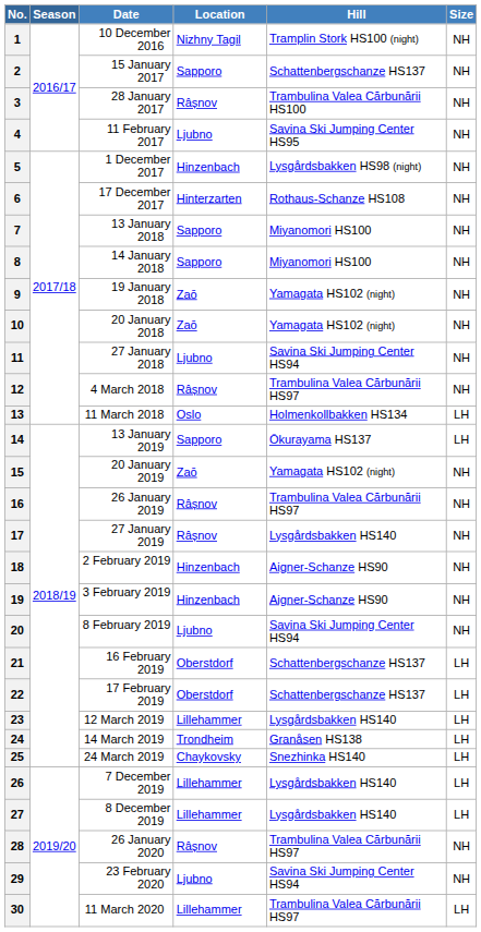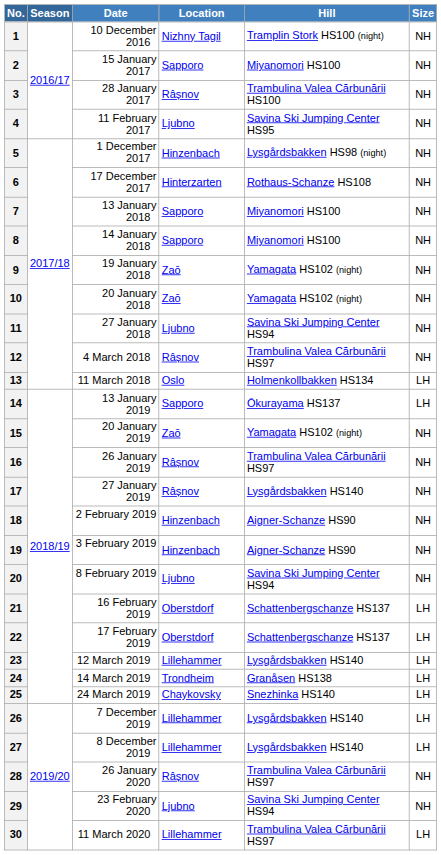 <table class="wikitable sortable" style="font-size:86%; line-height:15px; text-align:left; border:grey solid 1px; border-collapse:collapse; background:#ffffff;">
 <tr style="background:#efefef;">
 <th style="background-color:#369; color:white; width:10px;">No.</th>
 <th style="background-color:#369; color:white;  width:30px;">Season</th>
 <th style="background-color:#4180be; color:white; width:102px;">Date</th>
 <th style="background-color:#4180be; color:white; width:100px;">Location</th>
 <th style="background-color:#4180be; color:white; width:200px;">Hill</th>
 <th style="background-color:#4180be; color:white; width:25px;">Size</th>
 </tr>
 <tr>
 <th scope=row style="text-align:center;">1</th>
 <td align=center rowspan=4><a href='#'>2016/17</a></td>
 <td align=right>10 December 2016  </td>
 <td> <a href='#'>Nizhny Tagil</a></td>
 <td><a href='#'>Tramplin Stork</a> HS100 <small>(night)</small></td>
 <td align=center>NH</td>
 </tr>
 <tr>
 <th scope=row style="text-align:center;">2</th>
 <td align=right>15 January 2017  </td>
 <td> <a href='#'>Sapporo</a></td>
-<td><a href='#'>Schattenbergschanze</a> HS137</td>
+<td><a href='#'>Miyanomori</a> HS100</td>
 <td align=center>NH</td>
 </tr>
 <tr>
 <th scope=row style="text-align:center;">3</th>
 <td align=right>28 January 2017  </td>
 <td> <a href='#'>Râșnov</a></td>
 <td><a href='#'>Trambulina Valea Cărbunării</a> HS100</td>
 <td align=center>NH</td>
 </tr>
 <tr>
 <th scope=row style="text-align:center;">4</th>
 <td align=right>11 February 2017  </td>
 <td> <a href='#'>Ljubno</a></td>
 <td><a href='#'>Savina Ski Jumping Center</a> HS95</td>
 <td align=center>NH</td>
 </tr>
 <tr>
 <th scope=row style="text-align:center;">5</th>
 <td rowspan="9" align="center"><a href='#'>2017/18</a></td>
 <td align=right>1 December 2017  </td>
 <td> <a href='#'>Hinzenbach</a></td>
 <td><a href='#'>Lysgårdsbakken</a> HS98 <small>(night)</small></td>
 <td align=center>NH</td>
 </tr>
 <tr>
 <th scope=row style="text-align:center;">6</th>
 <td align=right>17 December 2017  </td>
 <td> <a href='#'>Hinterzarten</a></td>
 <td><a href='#'>Rothaus-Schanze</a> HS108</td>
 <td align=center>NH</td>
 </tr>
 <tr>
 <th scope=row style="text-align:center;">7</th>
 <td align=right>13 January 2018  </td>
 <td> <a href='#'>Sapporo</a></td>
 <td><a href='#'>Miyanomori</a> HS100</td>
 <td align=center>NH</td>
 </tr>
 <tr>
 <th scope=row style="text-align:center;">8</th>
 <td align=right>14 January 2018  </td>
 <td> <a href='#'>Sapporo</a></td>
 <td><a href='#'>Miyanomori</a> HS100</td>
 <td align=center>NH</td>
 </tr>
 <tr>
 <th scope=row style="text-align:center;">9</th>
 <td align=right>19 January 2018  </td>
 <td> <a href='#'>Zaō</a></td>
 <td><a href='#'>Yamagata</a> HS102 <small>(night)</small></td>
 <td align=center>NH</td>
 </tr>
 <tr>
 <th scope=row style="text-align:center;">10</th>
 <td align=right>20 January 2018  </td>
 <td> <a href='#'>Zaō</a></td>
 <td><a href='#'>Yamagata</a> HS102 <small>(night)</small></td>
 <td align=center>NH</td>
 </tr>
 <tr>
 <th scope=row style="text-align:center;">11</th>
 <td align=right>27 January 2018  </td>
 <td> <a href='#'>Ljubno</a></td>
 <td><a href='#'>Savina Ski Jumping Center</a> HS94</td>
 <td align=center>NH</td>
 </tr>
 <tr>
 <th scope=row style="text-align:center;">12</th>
 <td align=right>4 March 2018  </td>
 <td> <a href='#'>Râșnov</a></td>
 <td><a href='#'>Trambulina Valea Cărbunării</a> HS97</td>
 <td align=center>NH</td>
 </tr>
 <tr>
 <th scope=row style="text-align:center;">13</th>
 <td align=right>11 March 2018  </td>
 <td> <a href='#'>Oslo</a></td>
 <td><a href='#'>Holmenkollbakken</a> HS134</td>
 <td align=center>LH</td>
 </tr>
 <tr>
 <th scope=row style="text-align:center;">14</th>
 <td rowspan="12" align="center"><a href='#'>2018/19</a></td>
 <td align=right>13 January 2019  </td>
 <td> <a href='#'>Sapporo</a></td>
 <td><a href='#'>Ōkurayama</a> HS137</td>
 <td align=center>LH</td>
 </tr>
 <tr>
 <th scope=row style="text-align:center;">15</th>
 <td align=right>20 January 2019  </td>
 <td> <a href='#'>Zaō</a></td>
 <td><a href='#'>Yamagata</a> HS102 <small>(night)</small></td>
 <td align=center>NH</td>
 </tr>
 <tr>
 <th scope=row style="text-align:center;">16</th>
 <td align=right>26 January 2019  </td>
 <td> <a href='#'>Râșnov</a></td>
 <td><a href='#'>Trambulina Valea Cărbunării</a> HS97</td>
 <td align=center>NH</td>
 </tr>
 <tr>
 <th scope=row style="text-align:center;">17</th>
 <td align=right>27 January 2019  </td>
 <td> <a href='#'>Râșnov</a></td>
 <td><a href='#'>Lysgårdsbakken</a> HS140</td>
 <td align=center>NH</td>
 </tr>
 <tr>
 <th scope=row style="text-align:center;">18</th>
 <td align=right>2 February 2019  </td>
 <td> <a href='#'>Hinzenbach</a></td>
 <td><a href='#'>Aigner-Schanze</a> HS90</td>
 <td align=center>NH</td>
 </tr>
 <tr>
 <th scope=row style="text-align:center;">19</th>
 <td align=right>3 February 2019  </td>
 <td> <a href='#'>Hinzenbach</a></td>
 <td><a href='#'>Aigner-Schanze</a> HS90</td>
 <td align=center>NH</td>
 </tr>
 <tr>
 <th scope=row style="text-align:center;">20</th>
 <td align=right>8 February 2019  </td>
 <td> <a href='#'>Ljubno</a></td>
 <td><a href='#'>Savina Ski Jumping Center</a> HS94</td>
 <td align=center>NH</td>
 </tr>
 <tr>
 <th scope=row style="text-align:center;">21</th>
 <td align=right>16 February 2019  </td>
 <td> <a href='#'>Oberstdorf</a></td>
 <td><a href='#'>Schattenbergschanze</a> HS137</td>
 <td align=center>LH</td>
 </tr>
 <tr>
 <th scope=row style="text-align:center;">22</th>
 <td align=right>17 February 2019  </td>
 <td> <a href='#'>Oberstdorf</a></td>
 <td><a href='#'>Schattenbergschanze</a> HS137</td>
 <td align=center>LH</td>
 </tr>
 <tr>
 <th scope=row style="text-align:center;">23</th>
 <td align=right>12 March 2019  </td>
 <td> <a href='#'>Lillehammer</a></td>
 <td><a href='#'>Lysgårdsbakken</a> HS140</td>
 <td align=center>LH</td>
 </tr>
 <tr>
 <th scope=row style="text-align:center;">24</th>
 <td align=right>14 March 2019  </td>
 <td> <a href='#'>Trondheim</a></td>
 <td><a href='#'>Granåsen</a> HS138</td>
 <td align=center>LH</td>
 </tr>
 <tr>
 <th scope=row style="text-align:center;">25</th>
 <td align=right>24 March 2019  </td>
 <td> <a href='#'>Chaykovsky</a></td>
 <td><a href='#'>Snezhinka</a> HS140</td>
 <td align=center>LH</td>
 </tr>
 <tr>
 <th scope=row style="text-align:center;">26</th>
 <td rowspan="5" align="center"><a href='#'>2019/20</a></td>
 <td align=right>7 December 2019  </td>
 <td> <a href='#'>Lillehammer</a></td>
 <td><a href='#'>Lysgårdsbakken</a> HS140</td>
 <td align=center>LH</td>
 </tr>
 <tr>
 <th scope=row style="text-align:center;">27</th>
 <td align=right>8 December 2019  </td>
 <td> <a href='#'>Lillehammer</a></td>
 <td><a href='#'>Lysgårdsbakken</a> HS140</td>
 <td align=center>LH</td>
 </tr>
 <tr>
 <th scope=row style="text-align:center;">28</th>
 <td align=right>26 January 2020  </td>
 <td> <a href='#'>Râșnov</a></td>
 <td><a href='#'>Trambulina Valea Cărbunării</a> HS97</td>
 <td align=center>NH</td>
 </tr>
 <tr>
 <th scope=row style="text-align:center;">29</th>
 <td align=right>23 February 2020  </td>
 <td> <a href='#'>Ljubno</a></td>
 <td><a href='#'>Savina Ski Jumping Center</a> HS94</td>
 <td align=center>NH</td>
 </tr>
 <tr>
 <th scope=row style="text-align:center;">30</th>
 <td align=right>11 March 2020  </td>
 <td> <a href='#'>Lillehammer</a></td>
 <td><a href='#'>Trambulina Valea Cărbunării</a> HS97</td>
 <td align=center>LH</td>
 </tr>
 </table>
